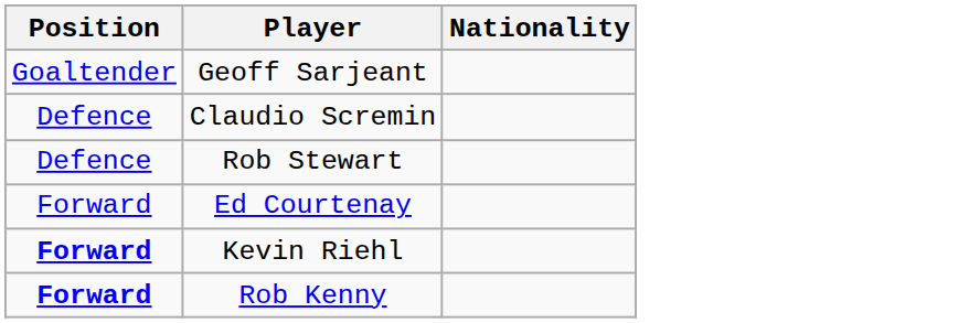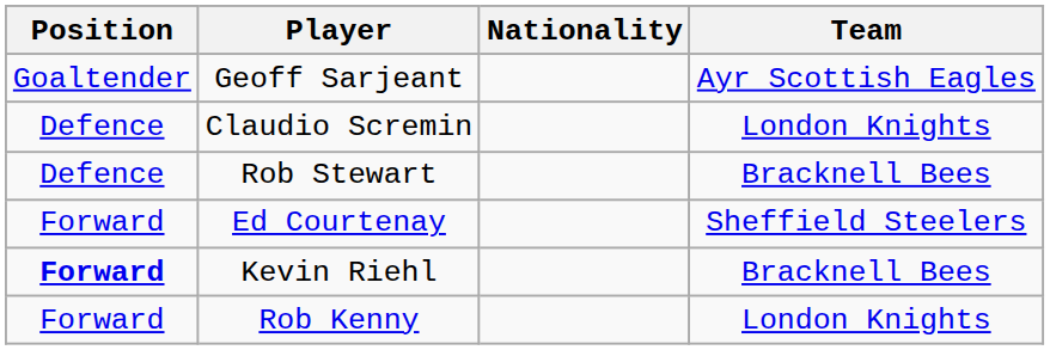 <table class="wikitable">
 <tr>
 <th>Position</th>
 <th>Player</th>
 <th>Nationality</th>
+<th>Team</th>
 </tr>
 <tr align="center">
 <td><a href='#'>Goaltender</a></td>
 <td>Geoff Sarjeant</td>
 <td></td>
+<td><a href='#'>Ayr Scottish Eagles</a></td>
 </tr>
 <tr align="center">
 <td><a href='#'>Defence</a></td>
 <td>Claudio Scremin</td>
 <td></td>
+<td><a href='#'>London Knights</a></td>
 </tr>
 <tr align="center">
 <td><a href='#'>Defence</a></td>
 <td>Rob Stewart</td>
 <td></td>
+<td><a href='#'>Bracknell Bees</a></td>
 </tr>
 <tr align="center">
 <td><a href='#'>Forward</a></td>
 <td><a href='#'>Ed Courtenay</a></td>
 <td></td>
+<td><a href='#'>Sheffield Steelers</a></td>
 </tr>
 <tr align="center">
 <td><strong><a href='#'>Forward</a></strong></td>
 <td>Kevin Riehl</td>
 <td></td>
+<td><a href='#'>Bracknell Bees</a></td>
 </tr>
 <tr align="center">
-<td><strong><a href='#'>Forward</a></strong></td>
+<td><a href='#'>Forward</a></td>
 <td><a href='#'>Rob Kenny</a></td>
 <td></td>
+<td><a href='#'>London Knights</a></td>
 </tr>
 </table>
